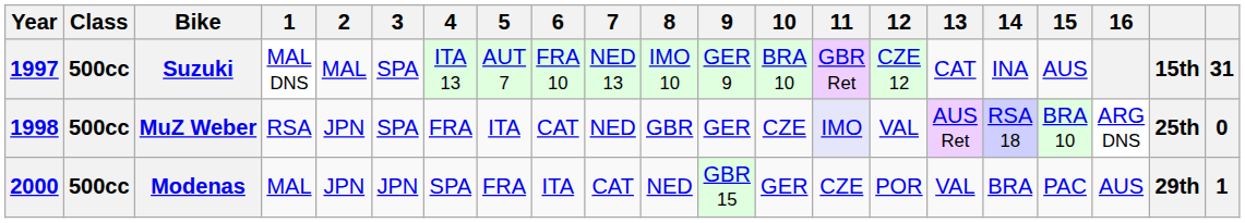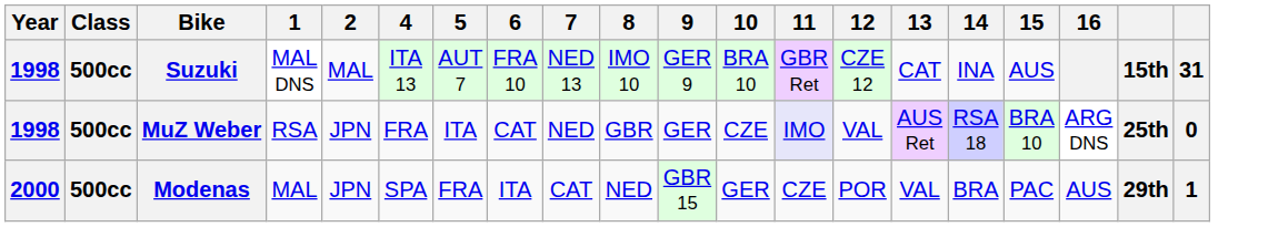 <table class="wikitable" style="text-align:center">
 <tr>
 <th>Year</th>
 <th>Class</th>
 <th>Bike</th>
 <th>1</th>
 <th>2</th>
-<th>3</th>
 <th>4</th>
 <th>5</th>
 <th>6</th>
 <th>7</th>
 <th>8</th>
 <th>9</th>
 <th>10</th>
 <th>11</th>
 <th>12</th>
 <th>13</th>
 <th>14</th>
 <th>15</th>
 <th>16</th>
 <th></th>
 <th></th>
 </tr>
 <tr>
-<th><a href='#'>1997</a></th>
+<th><a href='#'>1998</a></th>
 <th>500cc</th>
 <th><a href='#'>Suzuki</a></th>
 <td style="background:#FFFFFF;"><a href='#'>MAL</a><br><small>DNS</small></td>
 <td><a href='#'>MAL</a></td>
-<td><a href='#'>SPA</a></td>
 <td style="background:#dfffdf;"><a href='#'>ITA</a><br><small>13</small></td>
 <td style="background:#dfffdf;"><a href='#'>AUT</a><br><small>7</small></td>
 <td style="background:#dfffdf;"><a href='#'>FRA</a><br><small>10</small></td>
 <td style="background:#dfffdf;"><a href='#'>NED</a><br><small>13</small></td>
 <td style="background:#dfffdf;"><a href='#'>IMO</a><br><small>10</small></td>
 <td style="background:#dfffdf;"><a href='#'>GER</a><br><small>9</small></td>
 <td style="background:#dfffdf;"><a href='#'>BRA</a><br><small>10</small></td>
 <td style="background:#efcfff;"><a href='#'>GBR</a><br><small>Ret</small></td>
 <td style="background:#dfffdf;"><a href='#'>CZE</a><br><small>12</small></td>
 <td><a href='#'>CAT</a></td>
 <td><a href='#'>INA</a></td>
 <td><a href='#'>AUS</a></td>
 <th></th>
 <th>15th</th>
 <th>31</th>
 </tr>
 <tr>
 <th><a href='#'>1998</a></th>
 <th>500cc</th>
 <th><a href='#'>MuZ Weber</a></th>
 <td><a href='#'>RSA</a></td>
 <td><a href='#'>JPN</a></td>
-<td><a href='#'>SPA</a></td>
 <td><a href='#'>FRA</a></td>
 <td><a href='#'>ITA</a></td>
 <td><a href='#'>CAT</a></td>
 <td><a href='#'>NED</a></td>
 <td><a href='#'>GBR</a></td>
 <td><a href='#'>GER</a></td>
 <td><a href='#'>CZE</a></td>
 <td style="background: lavender;"><a href='#'>IMO</a></td>
 <td><a href='#'>VAL</a></td>
 <td style="background:#EFCFFF;"><a href='#'>AUS</a><br><small>Ret</small></td>
 <td style="background:#cfcfff;"><a href='#'>RSA</a><br><small>18</small></td>
 <td style="background:#dfffdf;"><a href='#'>BRA</a><br><small>10</small></td>
 <td style="background:#FFFFFF;"><a href='#'>ARG</a><br><small>DNS</small></td>
 <th>25th</th>
 <th>0</th>
 </tr>
 <tr>
 <th><a href='#'>2000</a></th>
 <th>500cc</th>
 <th><a href='#'>Modenas</a></th>
 <td><a href='#'>MAL</a></td>
 <td><a href='#'>JPN</a></td>
-<td><a href='#'>JPN</a></td>
 <td><a href='#'>SPA</a></td>
 <td><a href='#'>FRA</a></td>
 <td><a href='#'>ITA</a></td>
 <td><a href='#'>CAT</a></td>
 <td><a href='#'>NED</a></td>
 <td style="background:#DFFFDF;"><a href='#'>GBR</a><br><small>15</small></td>
 <td><a href='#'>GER</a></td>
 <td><a href='#'>CZE</a></td>
 <td><a href='#'>POR</a></td>
 <td><a href='#'>VAL</a></td>
 <td><a href='#'>BRA</a></td>
 <td><a href='#'>PAC</a></td>
 <td><a href='#'>AUS</a></td>
 <th>29th</th>
 <th>1</th>
 </tr>
 </table>
